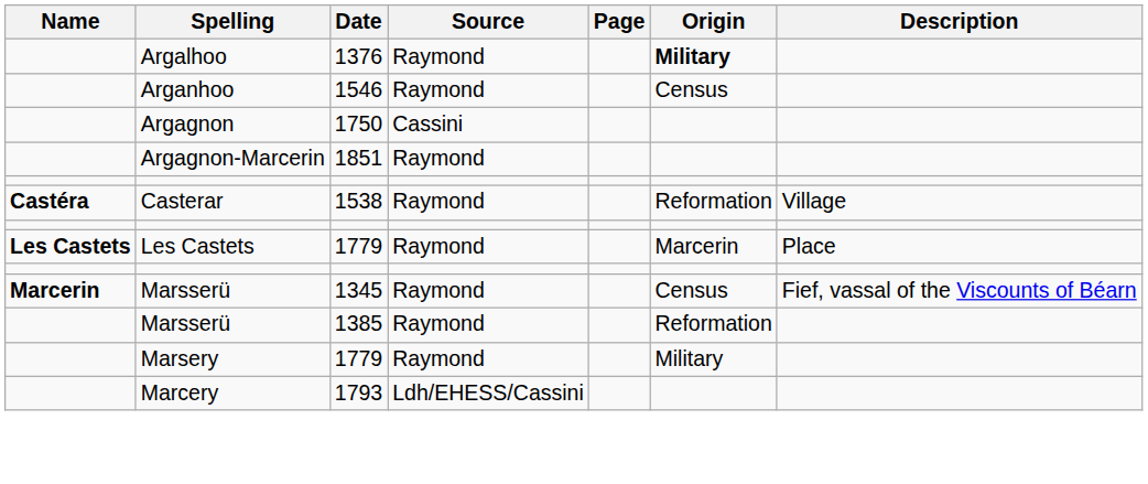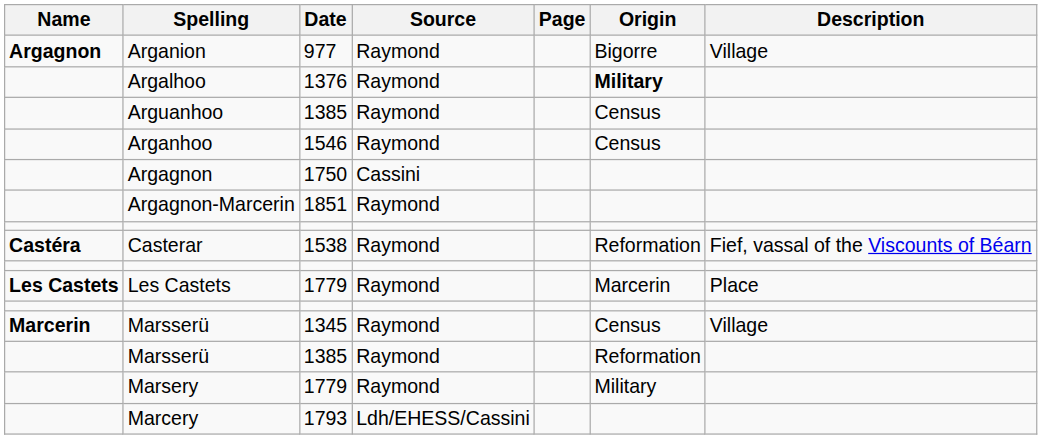 <table class="wikitable">
 <tr>
 <th>Name</th>
 <th>Spelling</th>
 <th>Date</th>
 <th>Source</th>
 <th>Page</th>
 <th>Origin</th>
 <th>Description</th>
 </tr>
 <tr>
+<td><strong>Argagnon</strong></td>
+<td>Arganion</td>
+<td>977</td>
+<td>Raymond</td>
+<td></td>
+<td>Bigorre</td>
+<td>Village</td>
+</tr>
+<tr>
 <td></td>
 <td>Argalhoo</td>
 <td>1376</td>
 <td>Raymond</td>
 <td></td>
 <td><strong>Military</strong></td>
+<td></td>
+</tr>
+<tr>
+<td></td>
+<td>Arguanhoo</td>
+<td>1385</td>
+<td>Raymond</td>
+<td></td>
+<td>Census</td>
 <td></td>
 </tr>
 <tr>
 <td></td>
 <td>Arganhoo</td>
 <td>1546</td>
 <td>Raymond</td>
 <td></td>
 <td>Census</td>
 <td></td>
 </tr>
 <tr>
 <td></td>
 <td>Argagnon</td>
 <td>1750</td>
 <td>Cassini</td>
 <td></td>
 <td></td>
 <td></td>
 </tr>
 <tr>
 <td></td>
 <td>Argagnon-Marcerin</td>
 <td>1851</td>
 <td>Raymond</td>
 <td></td>
 <td></td>
 <td></td>
 </tr>
 <tr>
 <td></td>
 <td></td>
 <td></td>
 <td></td>
 <td></td>
 <td></td>
 <td></td>
 </tr>
 <tr>
 <td><strong>Castéra</strong></td>
 <td>Casterar</td>
 <td>1538</td>
 <td>Raymond</td>
 <td></td>
 <td>Reformation</td>
-<td>Village</td>
+<td>Fief, vassal of the <a href='#'>Viscounts of Béarn</a></td>
 </tr>
 <tr>
 <td></td>
 <td></td>
 <td></td>
 <td></td>
 <td></td>
 <td></td>
 <td></td>
 </tr>
 <tr>
 <td><strong>Les Castets</strong></td>
 <td>Les Castets</td>
 <td>1779</td>
 <td>Raymond</td>
 <td></td>
 <td>Marcerin</td>
 <td>Place</td>
 </tr>
 <tr>
 <td></td>
 <td></td>
 <td></td>
 <td></td>
 <td></td>
 <td></td>
 <td></td>
 </tr>
 <tr>
 <td><strong>Marcerin</strong></td>
 <td>Marsserü</td>
 <td>1345</td>
 <td>Raymond</td>
 <td></td>
 <td>Census</td>
-<td>Fief, vassal of the <a href='#'>Viscounts of Béarn</a></td>
+<td>Village</td>
 </tr>
 <tr>
 <td></td>
 <td>Marsserü</td>
 <td>1385</td>
 <td>Raymond</td>
 <td></td>
 <td>Reformation</td>
 <td></td>
 </tr>
 <tr>
 <td></td>
 <td>Marsery</td>
 <td>1779</td>
 <td>Raymond</td>
 <td></td>
 <td>Military</td>
 <td></td>
 </tr>
 <tr>
 <td></td>
 <td>Marcery</td>
 <td>1793</td>
 <td>Ldh/EHESS/Cassini</td>
 <td></td>
 <td></td>
 <td></td>
 </tr>
 </table>
